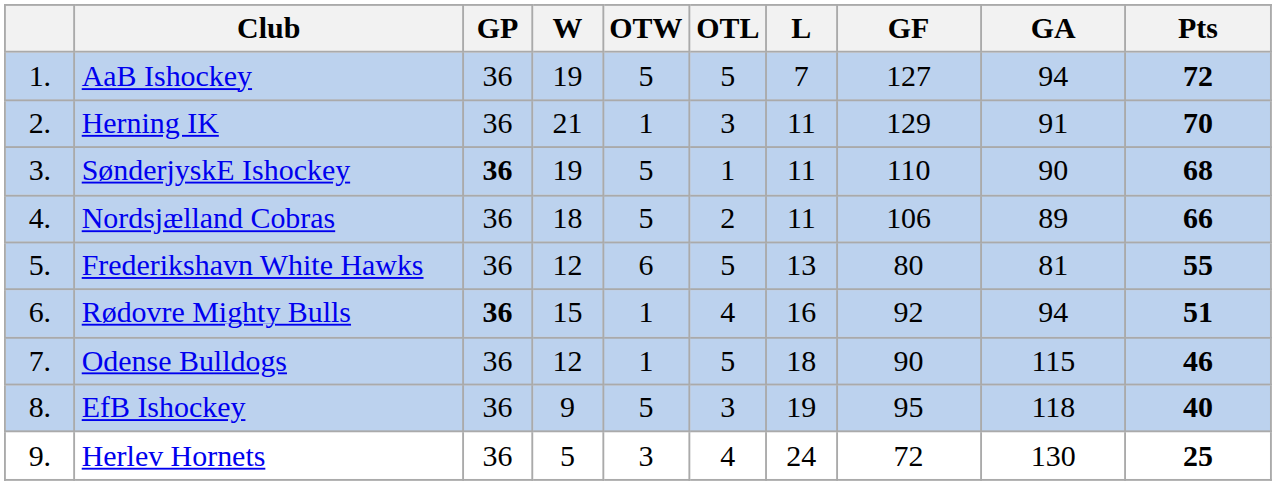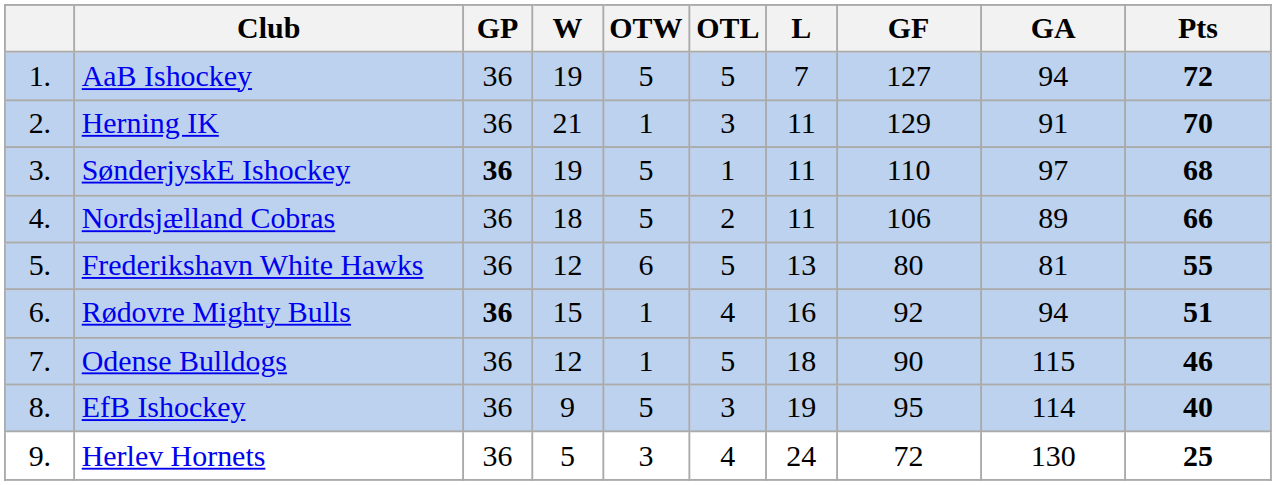 <table class="wikitable">
 <tr>
 <th width="30"></th>
 <th width="200">Club</th>
 <th width="30">GP</th>
 <th width="30">W</th>
 <th width="30">OTW</th>
 <th width="30">OTL</th>
 <th width="30">L</th>
 <th width="70">GF</th>
 <th width="70">GA</th>
 <th width="70">Pts</th>
 </tr>
 <tr bgcolor="#BCD2EE" align="center">
 <td>1.</td>
 <td align="left"><a href='#'>AaB Ishockey</a></td>
 <td>36</td>
 <td>19</td>
 <td>5</td>
 <td>5</td>
 <td>7</td>
 <td>127</td>
 <td>94</td>
 <td><strong>72</strong></td>
 </tr>
 <tr bgcolor="#BCD2EE" align="center">
 <td>2.</td>
 <td align="left"><a href='#'>Herning IK</a></td>
 <td>36</td>
 <td>21</td>
 <td>1</td>
 <td>3</td>
 <td>11</td>
 <td>129</td>
 <td>91</td>
 <td><strong>70</strong></td>
 </tr>
 <tr bgcolor="#BCD2EE" align="center">
 <td>3.</td>
 <td align="left"><a href='#'>SønderjyskE Ishockey</a></td>
 <td><strong>36</strong></td>
 <td>19</td>
 <td>5</td>
 <td>1</td>
 <td>11</td>
 <td>110</td>
-<td>90</td>
+<td>97</td>
 <td><strong>68</strong></td>
 </tr>
 <tr bgcolor="#BCD2EE" align="center">
 <td>4.</td>
 <td align="left"><a href='#'>Nordsjælland Cobras</a></td>
 <td>36</td>
 <td>18</td>
 <td>5</td>
 <td>2</td>
 <td>11</td>
 <td>106</td>
 <td>89</td>
 <td><strong>66</strong></td>
 </tr>
 <tr bgcolor="#BCD2EE" align="center">
 <td>5.</td>
 <td align="left"><a href='#'>Frederikshavn White Hawks</a></td>
 <td>36</td>
 <td>12</td>
 <td>6</td>
 <td>5</td>
 <td>13</td>
 <td>80</td>
 <td>81</td>
 <td><strong>55</strong></td>
 </tr>
 <tr bgcolor="#BCD2EE" align="center">
 <td>6.</td>
 <td align="left"><a href='#'>Rødovre Mighty Bulls</a></td>
 <td><strong>36</strong></td>
 <td>15</td>
 <td>1</td>
 <td>4</td>
 <td>16</td>
 <td>92</td>
 <td>94</td>
 <td><strong>51</strong></td>
 </tr>
 <tr bgcolor="#BCD2EE" align="center">
 <td>7.</td>
 <td align="left"><a href='#'>Odense Bulldogs</a></td>
 <td>36</td>
 <td>12</td>
 <td>1</td>
 <td>5</td>
 <td>18</td>
 <td>90</td>
 <td>115</td>
 <td><strong>46</strong></td>
 </tr>
 <tr bgcolor="#BCD2EE" align="center">
 <td>8.</td>
 <td align="left"><a href='#'>EfB Ishockey</a></td>
 <td>36</td>
 <td>9</td>
 <td>5</td>
 <td>3</td>
 <td>19</td>
 <td>95</td>
-<td>118</td>
+<td>114</td>
 <td><strong>40</strong></td>
 </tr>
 <tr bgcolor="#FFFFFF" align="center">
 <td>9.</td>
 <td align="left"><a href='#'>Herlev Hornets</a></td>
 <td>36</td>
 <td>5</td>
 <td>3</td>
 <td>4</td>
 <td>24</td>
 <td>72</td>
 <td>130</td>
 <td><strong>25</strong></td>
 </tr>
 </table>
